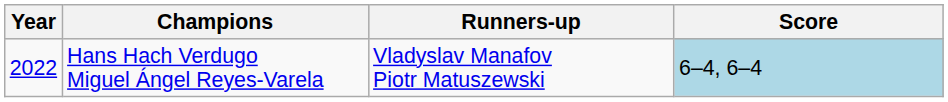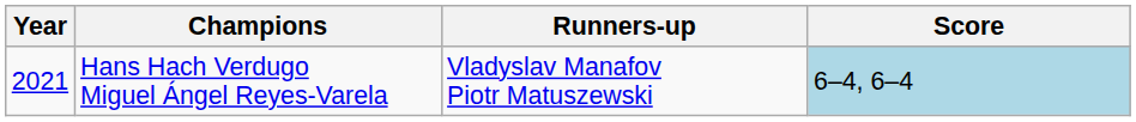 <table class="wikitable" style="font-size:90%">
 <tr>
 <th>Year</th>
 <th width="200">Champions</th>
 <th width="200">Runners-up</th>
 <th width="175">Score</th>
 </tr>
 <tr>
-<td><a href='#'>2022</a></td>
+<td><a href='#'>2021</a></td>
 <td> <a href='#'>Hans Hach Verdugo</a><br> <a href='#'>Miguel Ángel Reyes-Varela</a></td>
 <td> <a href='#'>Vladyslav Manafov</a><br> <a href='#'>Piotr Matuszewski</a></td>
 <td style="background: lightblue;">6–4, 6–4</td>
 </tr>
 </table>
